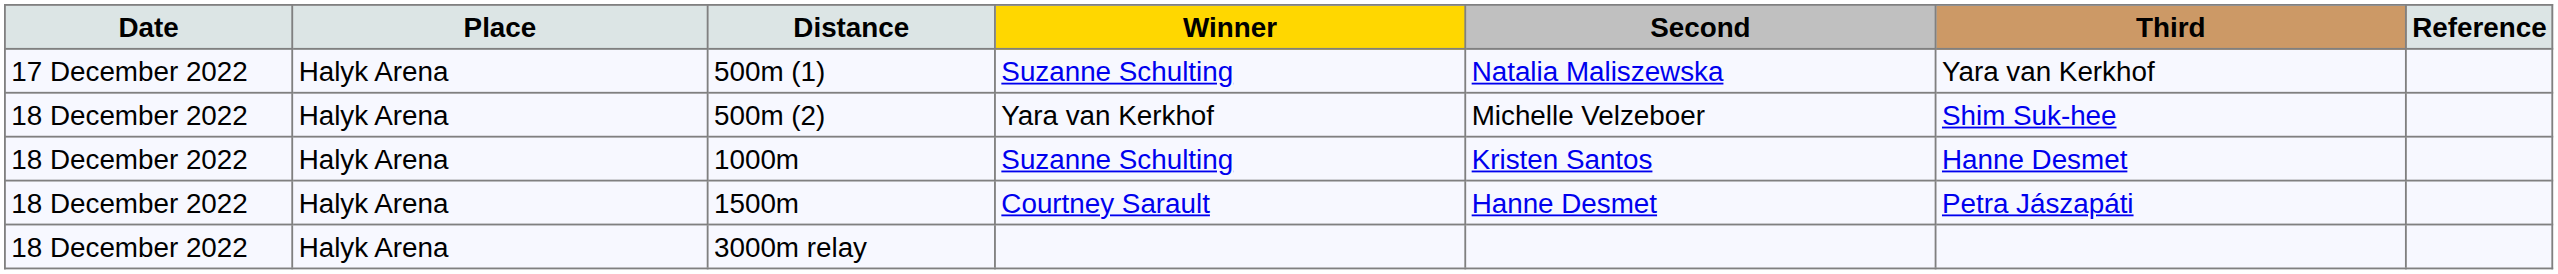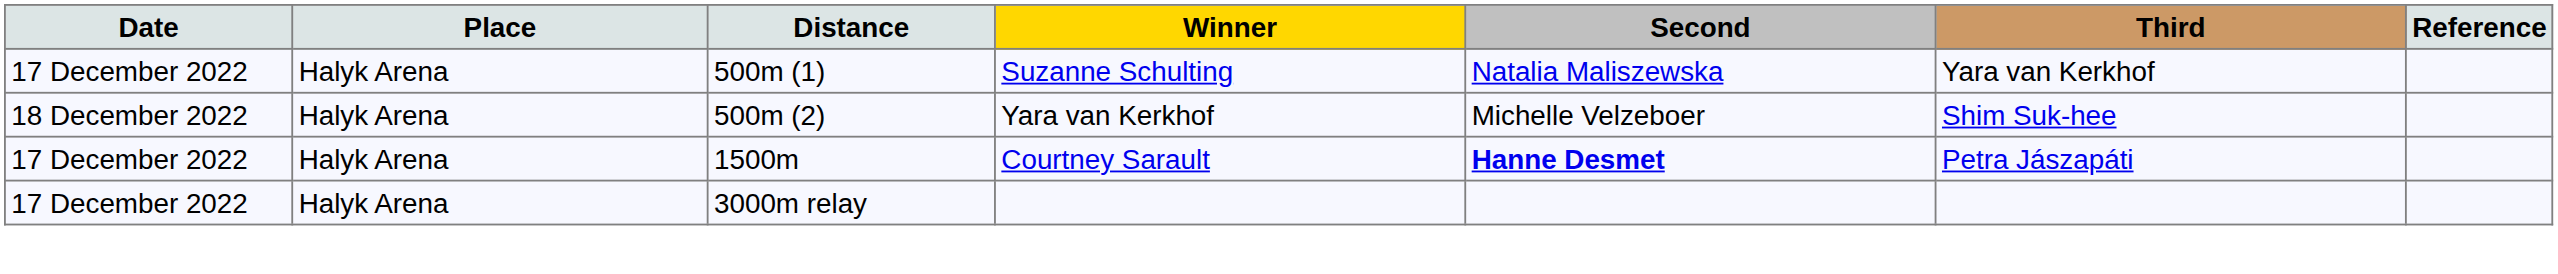 <table bgcolor="#f7f8ff" cellpadding="3" cellspacing="0" border="1" style="font-size: 95%; border: gray solid 1px; border-collapse: collapse;">
 <tr bgcolor="#cccccc" (1>
 <td width="150" align="center" bgcolor="#dce5e5"><strong>Date</strong></td>
 <td width="220" align="center" bgcolor="#dce5e5"><strong>Place</strong></td>
 <td width="150" align="center" bgcolor="#dce5e5"><strong>Distance</strong></td>
 <td align="center" bgcolor="gold" width="250"><strong>Winner</strong></td>
 <td align="center" bgcolor="silver" width="250"><strong>Second</strong></td>
 <td width="250" align="center" bgcolor="#cc9966"><strong>Third</strong></td>
 <td width="30" align="center" bgcolor="#dce5e5"><strong>Reference</strong></td>
 </tr>
 <tr align="left">
 <td>17 December 2022</td>
 <td>Halyk Arena</td>
 <td>500m (1)</td>
 <td> <a href='#'>Suzanne Schulting</a></td>
 <td> <a href='#'>Natalia Maliszewska</a></td>
 <td> Yara van Kerkhof</td>
 <td> </td>
 </tr>
 <tr align="left">
 <td>18 December 2022</td>
 <td>Halyk Arena</td>
 <td>500m (2)</td>
 <td> Yara van Kerkhof</td>
 <td> Michelle Velzeboer</td>
 <td> <a href='#'>Shim Suk-hee</a></td>
 <td> </td>
 </tr>
 <tr align="left">
-<td>18 December 2022</td>
-<td>Halyk Arena</td>
-<td>1000m</td>
-<td> <a href='#'>Suzanne Schulting</a></td>
-<td> <a href='#'>Kristen Santos</a></td>
-<td> <a href='#'>Hanne Desmet</a></td>
-<td> </td>
-</tr>
-<tr align="left">
-<td>18 December 2022</td>
+<td>17 December 2022</td>
 <td>Halyk Arena</td>
 <td>1500m</td>
 <td> <a href='#'>Courtney Sarault</a></td>
-<td> <a href='#'>Hanne Desmet</a></td>
+<td><strong> <a href='#'>Hanne Desmet</a></strong></td>
 <td> <a href='#'>Petra Jászapáti</a></td>
 <td> </td>
 </tr>
 <tr align="left">
-<td>18 December 2022</td>
+<td>17 December 2022</td>
 <td>Halyk Arena</td>
 <td>3000m relay</td>
 <td></td>
 <td></td>
 <td></td>
 <td> </td>
 </tr>
 </table>
